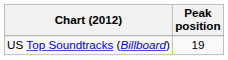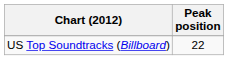 <table class="wikitable sortable">
 <tr>
 <th>Chart (2012)</th>
 <th>Peak<br>position</th>
 </tr>
 <tr>
 </tr>
 <tr>
 </tr>
 <tr>
 </tr>
 <tr>
 </tr>
 <tr>
 <td>US <a href='#'>Top Soundtracks</a> (<em><a href='#'>Billboard</a></em>)</td>
-<td align=center>19</td>
+<td align=center>22</td>
 </tr>
 </table>
